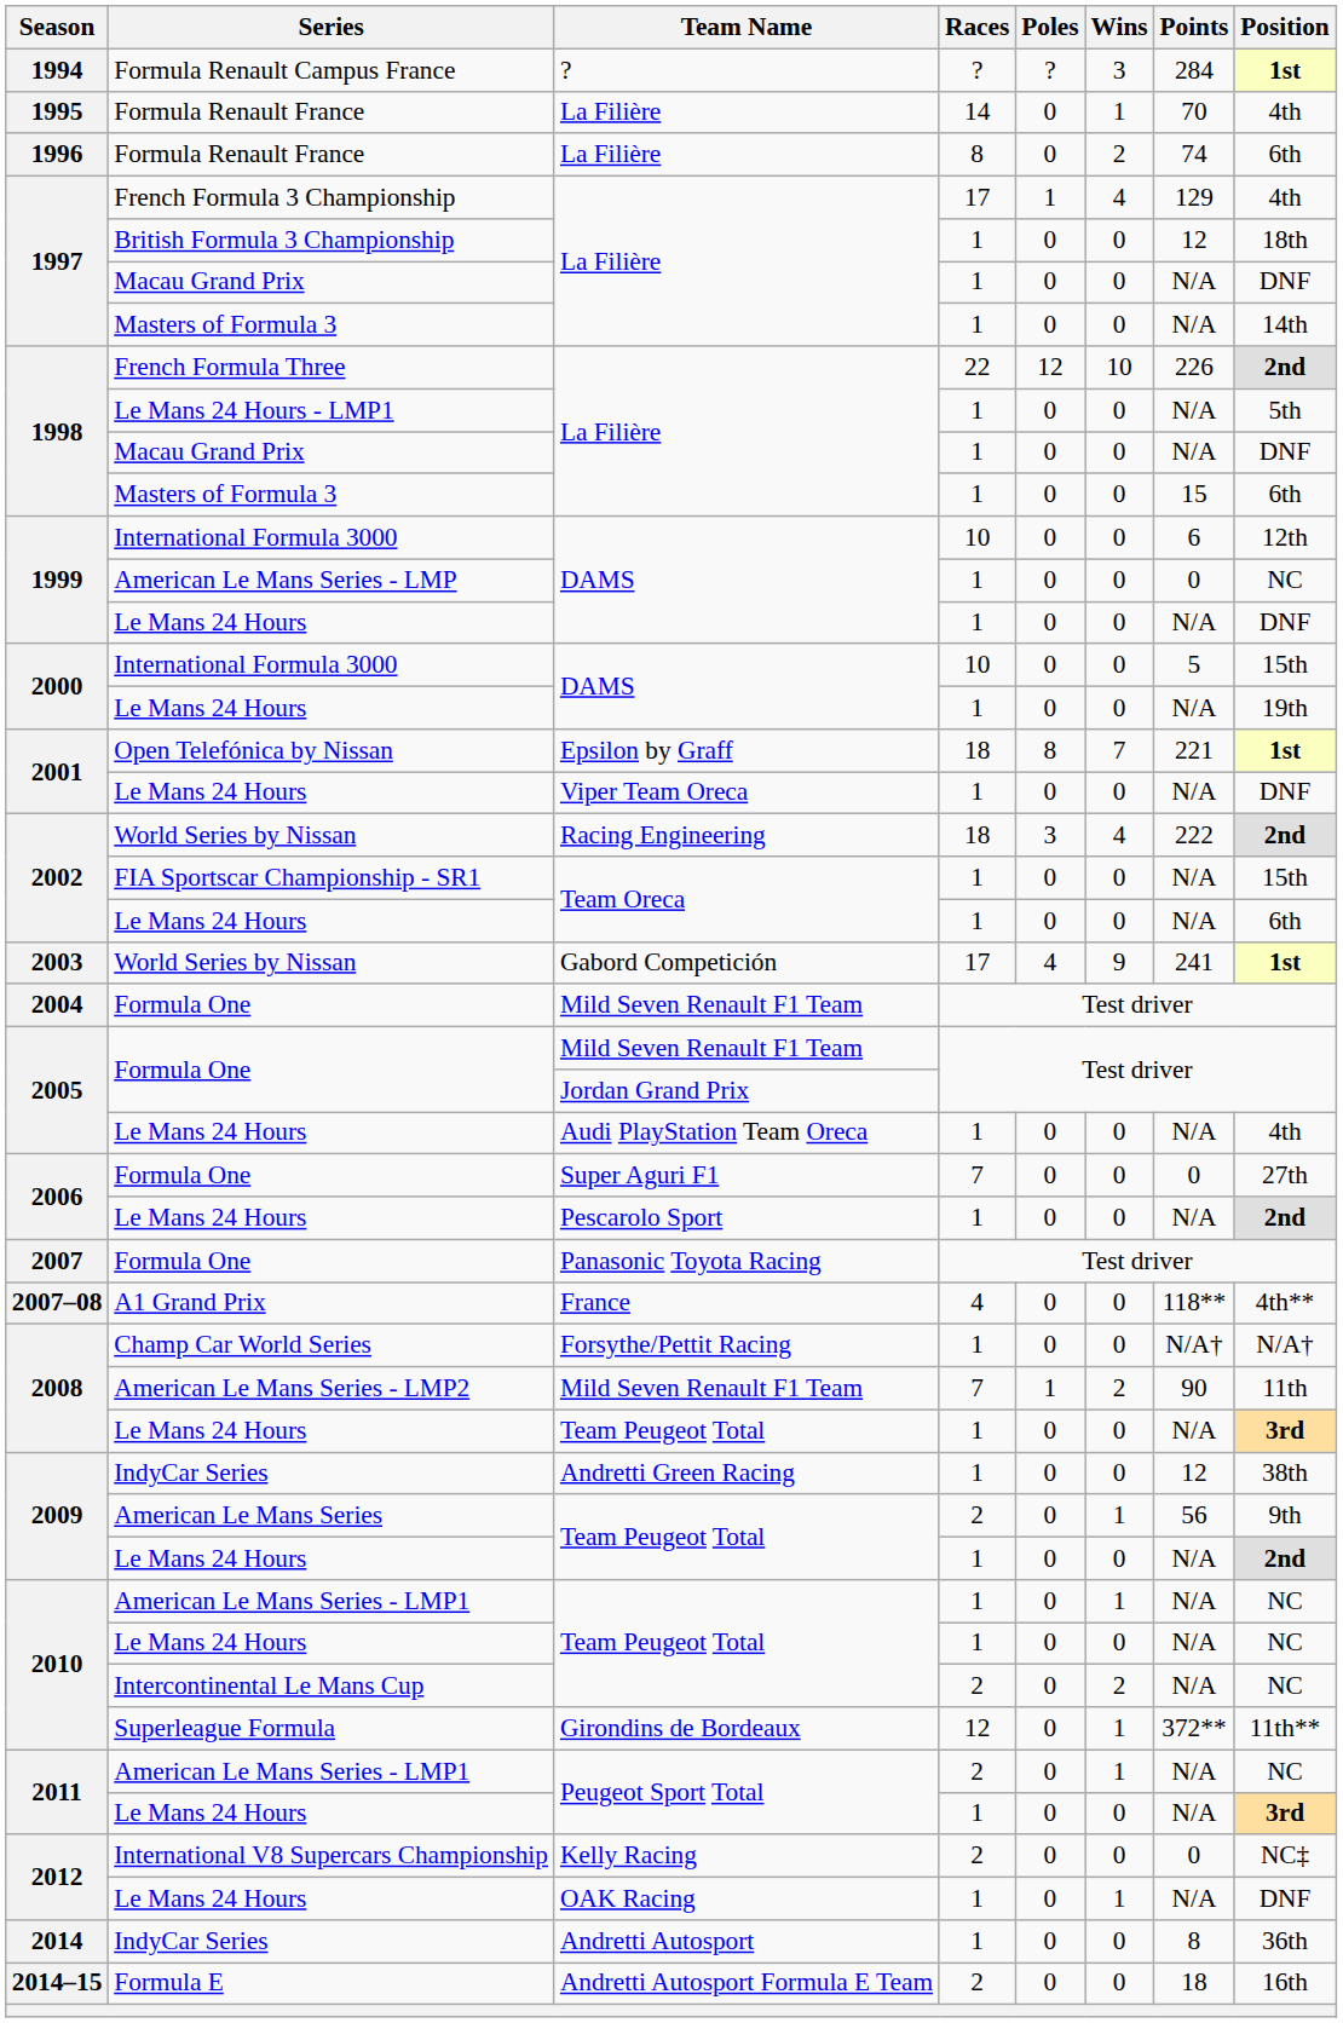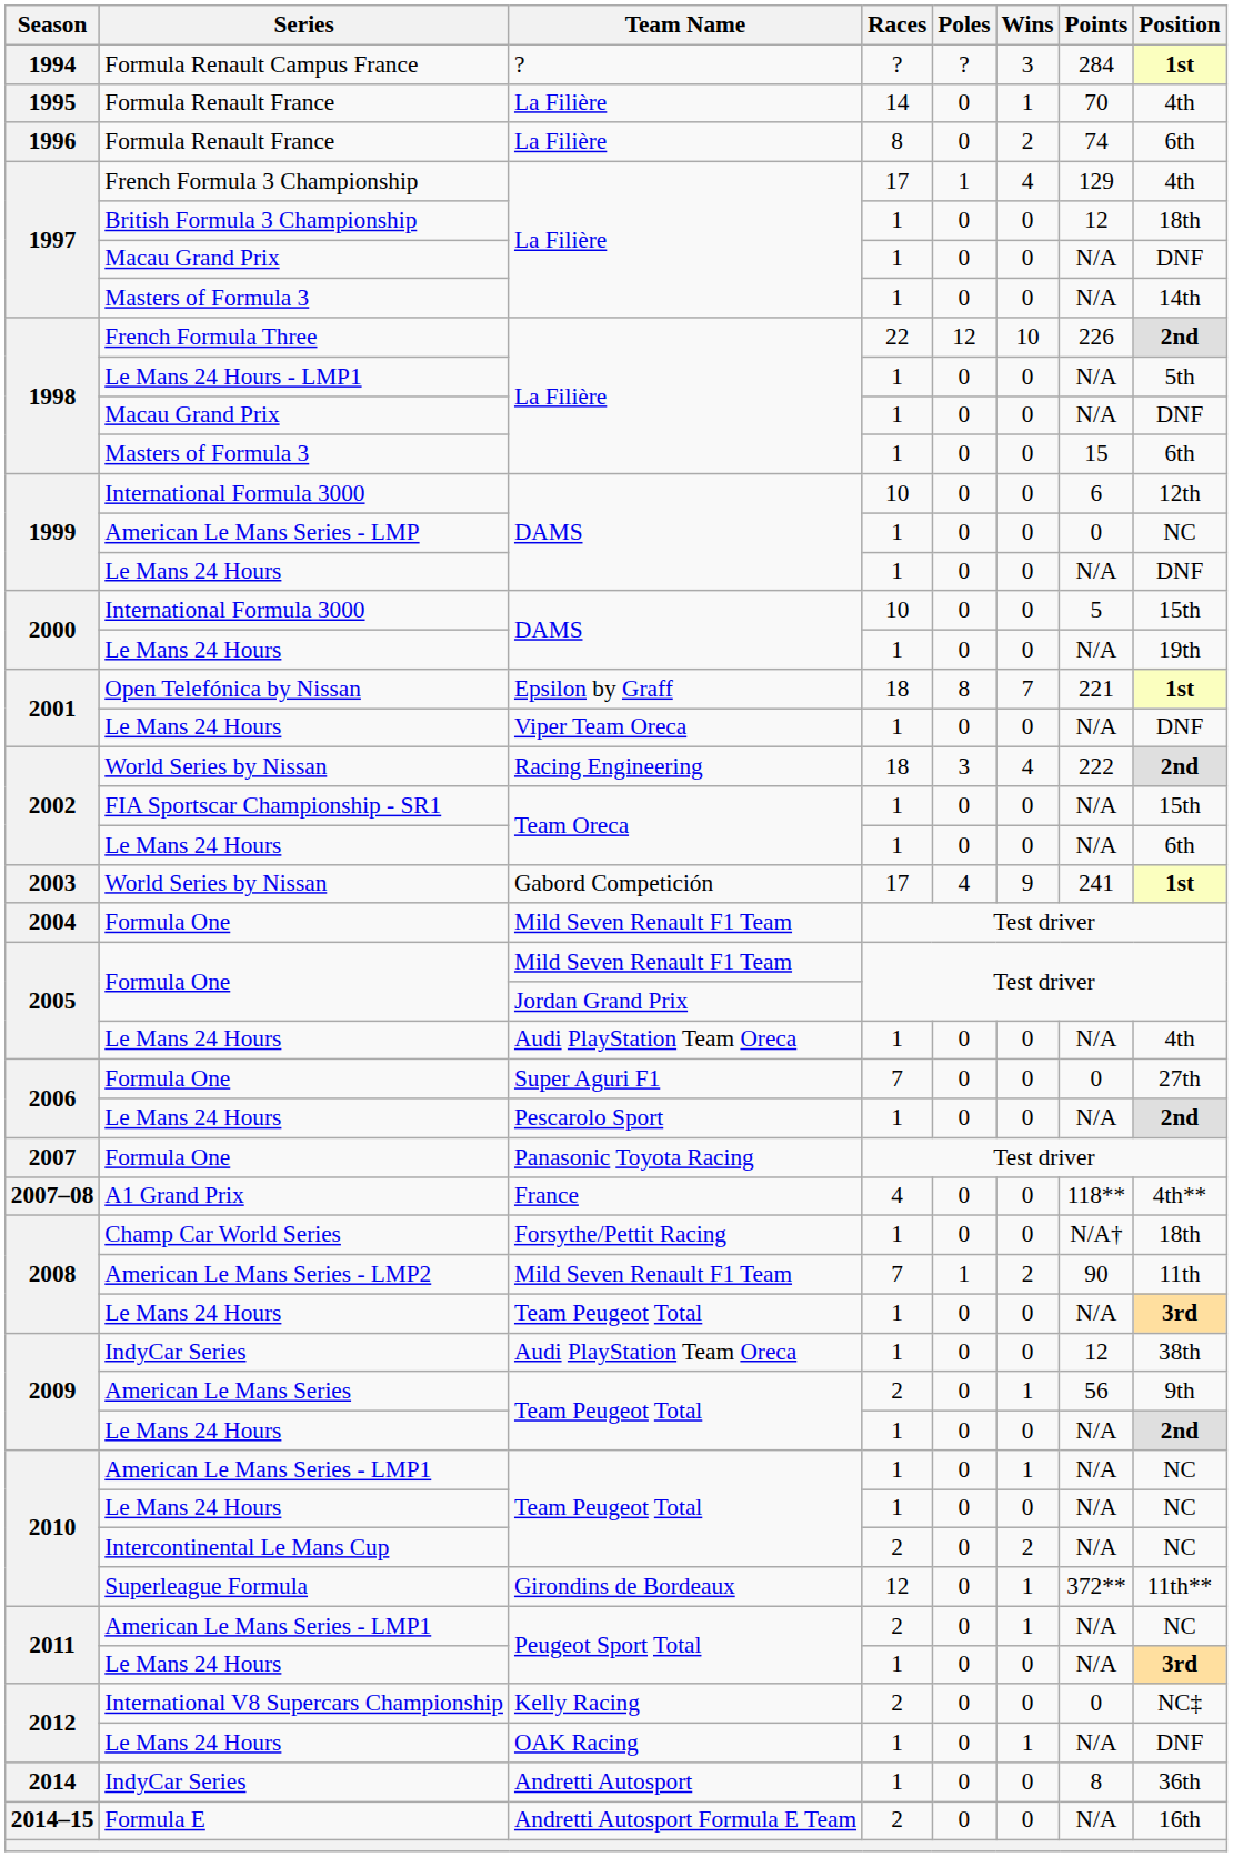 <table class="wikitable" style="font-size: 90%; text-align:center">
 <tr>
 <th>Season</th>
 <th>Series</th>
 <th>Team Name</th>
 <th>Races</th>
 <th>Poles</th>
 <th>Wins</th>
 <th>Points</th>
 <th>Position</th>
 </tr>
 <tr>
 <th>1994</th>
 <td align=left>Formula Renault Campus France</td>
 <td align=left>?</td>
 <td>?</td>
 <td>?</td>
 <td>3</td>
 <td>284</td>
 <td style="background:#FBFFBF;"><strong>1st</strong></td>
 </tr>
 <tr>
 <th>1995</th>
 <td align=left>Formula Renault France</td>
 <td align=left><a href='#'>La Filière</a></td>
 <td>14</td>
 <td>0</td>
 <td>1</td>
 <td>70</td>
 <td>4th</td>
 </tr>
 <tr>
 <th>1996</th>
 <td align=left>Formula Renault France</td>
 <td align=left><a href='#'>La Filière</a></td>
 <td>8</td>
 <td>0</td>
 <td>2</td>
 <td>74</td>
 <td>6th</td>
 </tr>
 <tr>
 <th rowspan=4>1997</th>
 <td align=left>French Formula 3 Championship</td>
 <td rowspan="4" align="left"><a href='#'>La Filière</a></td>
 <td>17</td>
 <td>1</td>
 <td>4</td>
 <td>129</td>
 <td>4th</td>
 </tr>
 <tr>
 <td align=left><a href='#'>British Formula 3 Championship</a></td>
 <td>1</td>
 <td>0</td>
 <td>0</td>
 <td>12</td>
 <td>18th</td>
 </tr>
 <tr>
 <td align=left><a href='#'>Macau Grand Prix</a></td>
 <td>1</td>
 <td>0</td>
 <td>0</td>
 <td>N/A</td>
 <td>DNF</td>
 </tr>
 <tr>
 <td align=left><a href='#'>Masters of Formula 3</a></td>
 <td>1</td>
 <td>0</td>
 <td>0</td>
 <td>N/A</td>
 <td>14th</td>
 </tr>
 <tr>
 <th rowspan=4>1998</th>
 <td align=left><a href='#'>French Formula Three</a></td>
 <td rowspan="4" align="left"><a href='#'>La Filière</a></td>
 <td>22</td>
 <td>12</td>
 <td>10</td>
 <td>226</td>
 <td style="background:#DFDFDF;"><strong>2nd</strong></td>
 </tr>
 <tr>
 <td align=left><a href='#'>Le Mans 24 Hours - LMP1</a></td>
 <td>1</td>
 <td>0</td>
 <td>0</td>
 <td>N/A</td>
 <td>5th</td>
 </tr>
 <tr>
 <td align=left><a href='#'>Macau Grand Prix</a></td>
 <td>1</td>
 <td>0</td>
 <td>0</td>
 <td>N/A</td>
 <td>DNF</td>
 </tr>
 <tr>
 <td align=left><a href='#'>Masters of Formula 3</a></td>
 <td>1</td>
 <td>0</td>
 <td>0</td>
 <td>15</td>
 <td>6th</td>
 </tr>
 <tr>
 <th rowspan=3>1999</th>
 <td align=left><a href='#'>International Formula 3000</a></td>
 <td rowspan=3 align=left><a href='#'>DAMS</a></td>
 <td>10</td>
 <td>0</td>
 <td>0</td>
 <td>6</td>
 <td>12th</td>
 </tr>
 <tr>
 <td align=left><a href='#'>American Le Mans Series - LMP</a></td>
 <td>1</td>
 <td>0</td>
 <td>0</td>
 <td>0</td>
 <td>NC</td>
 </tr>
 <tr>
 <td align=left><a href='#'>Le Mans 24 Hours</a></td>
 <td>1</td>
 <td>0</td>
 <td>0</td>
 <td>N/A</td>
 <td>DNF</td>
 </tr>
 <tr>
 <th rowspan=2>2000</th>
 <td align=left><a href='#'>International Formula 3000</a></td>
 <td rowspan=2 align=left><a href='#'>DAMS</a></td>
 <td>10</td>
 <td>0</td>
 <td>0</td>
 <td>5</td>
 <td>15th</td>
 </tr>
 <tr>
 <td align=left><a href='#'>Le Mans 24 Hours</a></td>
 <td>1</td>
 <td>0</td>
 <td>0</td>
 <td>N/A</td>
 <td>19th</td>
 </tr>
 <tr>
 <th rowspan=2>2001</th>
 <td align=left><a href='#'>Open Telefónica by Nissan</a></td>
 <td align=left><a href='#'>Epsilon</a> by <a href='#'>Graff</a></td>
 <td>18</td>
 <td>8</td>
 <td>7</td>
 <td>221</td>
 <td style="background:#FBFFBF;"><strong>1st</strong></td>
 </tr>
 <tr>
 <td align=left><a href='#'>Le Mans 24 Hours</a></td>
 <td align=left><a href='#'>Viper Team Oreca</a></td>
 <td>1</td>
 <td>0</td>
 <td>0</td>
 <td>N/A</td>
 <td>DNF</td>
 </tr>
 <tr>
 <th rowspan=3>2002</th>
 <td align=left><a href='#'>World Series by Nissan</a></td>
 <td align=left><a href='#'>Racing Engineering</a></td>
 <td>18</td>
 <td>3</td>
 <td>4</td>
 <td>222</td>
 <td style="background:#DFDFDF;"><strong>2nd</strong></td>
 </tr>
 <tr>
 <td align=left><a href='#'>FIA Sportscar Championship - SR1</a></td>
 <td rowspan=2 align=left><a href='#'>Team Oreca</a></td>
 <td>1</td>
 <td>0</td>
 <td>0</td>
 <td>N/A</td>
 <td>15th</td>
 </tr>
 <tr>
 <td align=left><a href='#'>Le Mans 24 Hours</a></td>
 <td>1</td>
 <td>0</td>
 <td>0</td>
 <td>N/A</td>
 <td>6th</td>
 </tr>
 <tr>
 <th>2003</th>
 <td align=left><a href='#'>World Series by Nissan</a></td>
 <td align=left>Gabord Competición</td>
 <td>17</td>
 <td>4</td>
 <td>9</td>
 <td>241</td>
 <td style="background:#FBFFBF;"><strong>1st</strong></td>
 </tr>
 <tr>
 <th>2004</th>
 <td align=left><a href='#'>Formula One</a></td>
 <td align=left><a href='#'>Mild Seven Renault F1 Team</a></td>
 <td colspan=5>Test driver</td>
 </tr>
 <tr>
 <th rowspan=3>2005</th>
 <td rowspan=2 align=left><a href='#'>Formula One</a></td>
 <td align=left><a href='#'>Mild Seven Renault F1 Team</a></td>
 <td colspan=5 rowspan=2>Test driver</td>
 </tr>
 <tr>
 <td align=left><a href='#'>Jordan Grand Prix</a></td>
 </tr>
 <tr>
 <td align=left><a href='#'>Le Mans 24 Hours</a></td>
 <td align=left><a href='#'>Audi</a> <a href='#'>PlayStation</a> Team <a href='#'>Oreca</a></td>
 <td>1</td>
 <td>0</td>
 <td>0</td>
 <td>N/A</td>
 <td>4th</td>
 </tr>
 <tr>
 <th rowspan=2>2006</th>
 <td align=left><a href='#'>Formula One</a></td>
 <td align=left><a href='#'>Super Aguri F1</a></td>
 <td>7</td>
 <td>0</td>
 <td>0</td>
 <td>0</td>
 <td>27th</td>
 </tr>
 <tr>
 <td align=left><a href='#'>Le Mans 24 Hours</a></td>
 <td align=left><a href='#'>Pescarolo Sport</a></td>
 <td>1</td>
 <td>0</td>
 <td>0</td>
 <td>N/A</td>
 <td style="background:#DFDFDF;"><strong>2nd</strong></td>
 </tr>
 <tr>
 <th>2007</th>
 <td align=left><a href='#'>Formula One</a></td>
 <td align=left><a href='#'>Panasonic</a> <a href='#'>Toyota Racing</a></td>
 <td colspan=5>Test driver</td>
 </tr>
 <tr>
 <th>2007–08</th>
 <td align=left><a href='#'>A1 Grand Prix</a></td>
 <td align=left><a href='#'>France</a></td>
 <td>4</td>
 <td>0</td>
 <td>0</td>
 <td>118**</td>
 <td>4th**</td>
 </tr>
 <tr>
 <th rowspan=3>2008</th>
 <td align=left><a href='#'>Champ Car World Series</a></td>
 <td align=left><a href='#'>Forsythe/Pettit Racing</a></td>
 <td>1</td>
 <td>0</td>
 <td>0</td>
 <td>N/A†</td>
-<td>N/A†</td>
+<td>18th</td>
 </tr>
 <tr>
 <td align=left><a href='#'>American Le Mans Series - LMP2</a></td>
 <td align=left><a href='#'>Mild Seven Renault F1 Team</a></td>
 <td>7</td>
 <td>1</td>
 <td>2</td>
 <td>90</td>
 <td>11th</td>
 </tr>
 <tr>
 <td align=left><a href='#'>Le Mans 24 Hours</a></td>
 <td align=left><a href='#'>Team Peugeot</a> <a href='#'>Total</a></td>
 <td>1</td>
 <td>0</td>
 <td>0</td>
 <td>N/A</td>
 <td style="background:#FFDF9F;"><strong>3rd</strong></td>
 </tr>
 <tr>
 <th rowspan=3>2009</th>
 <td align=left><a href='#'>IndyCar Series</a></td>
-<td align=left><a href='#'>Andretti Green Racing</a></td>
+<td align=left><a href='#'>Audi</a> <a href='#'>PlayStation</a> Team <a href='#'>Oreca</a></td>
 <td>1</td>
 <td>0</td>
 <td>0</td>
 <td>12</td>
 <td>38th</td>
 </tr>
 <tr>
 <td align=left><a href='#'>American Le Mans Series</a></td>
 <td rowspan=2 align=left><a href='#'>Team Peugeot</a> <a href='#'>Total</a></td>
 <td>2</td>
 <td>0</td>
 <td>1</td>
 <td>56</td>
 <td>9th</td>
 </tr>
 <tr>
 <td align=left><a href='#'>Le Mans 24 Hours</a></td>
 <td>1</td>
 <td>0</td>
 <td>0</td>
 <td>N/A</td>
 <td style="background:#DFDFDF;"><strong>2nd</strong></td>
 </tr>
 <tr>
 <th rowspan=4>2010</th>
 <td align=left><a href='#'>American Le Mans Series - LMP1</a></td>
 <td rowspan=3 align=left><a href='#'>Team Peugeot</a> <a href='#'>Total</a></td>
 <td>1</td>
 <td>0</td>
 <td>1</td>
 <td>N/A</td>
 <td>NC</td>
 </tr>
 <tr>
 <td align=left><a href='#'>Le Mans 24 Hours</a></td>
 <td>1</td>
 <td>0</td>
 <td>0</td>
 <td>N/A</td>
 <td>NC</td>
 </tr>
 <tr>
 <td align=left><a href='#'>Intercontinental Le Mans Cup</a></td>
 <td>2</td>
 <td>0</td>
 <td>2</td>
 <td>N/A</td>
 <td>NC</td>
 </tr>
 <tr>
 <td align=left><a href='#'>Superleague Formula</a></td>
 <td align=left><a href='#'>Girondins de Bordeaux</a></td>
 <td>12</td>
 <td>0</td>
 <td>1</td>
 <td>372**</td>
 <td>11th**</td>
 </tr>
 <tr>
 <th rowspan=2>2011</th>
 <td align=left><a href='#'>American Le Mans Series - LMP1</a></td>
 <td rowspan=2 align=left><a href='#'>Peugeot Sport</a> <a href='#'>Total</a></td>
 <td>2</td>
 <td>0</td>
 <td>1</td>
 <td>N/A</td>
 <td>NC</td>
 </tr>
 <tr>
 <td align=left><a href='#'>Le Mans 24 Hours</a></td>
 <td>1</td>
 <td>0</td>
 <td>0</td>
 <td>N/A</td>
 <td style="background:#FFDF9F;"><strong>3rd</strong></td>
 </tr>
 <tr>
 <th rowspan=2>2012</th>
 <td align=left><a href='#'>International V8 Supercars Championship</a></td>
 <td align=left><a href='#'>Kelly Racing</a></td>
 <td>2</td>
 <td>0</td>
 <td>0</td>
 <td>0</td>
 <td>NC‡</td>
 </tr>
 <tr>
 <td align=left><a href='#'>Le Mans 24 Hours</a></td>
 <td align=left><a href='#'>OAK Racing</a></td>
 <td>1</td>
 <td>0</td>
 <td>1</td>
 <td>N/A</td>
 <td>DNF</td>
 </tr>
 <tr>
 <th>2014</th>
 <td align=left><a href='#'>IndyCar Series</a></td>
 <td align=left><a href='#'>Andretti Autosport</a></td>
 <td>1</td>
 <td>0</td>
 <td>0</td>
 <td>8</td>
 <td>36th</td>
 </tr>
 <tr>
 <th>2014–15</th>
 <td align=left><a href='#'>Formula E</a></td>
 <td align=left><a href='#'>Andretti Autosport Formula E Team</a></td>
 <td>2</td>
 <td>0</td>
 <td>0</td>
-<td>18</td>
+<td>N/A</td>
 <td>16th</td>
 </tr>
 <tr>
 <th colspan="8"></th>
 </tr>
 </table>
